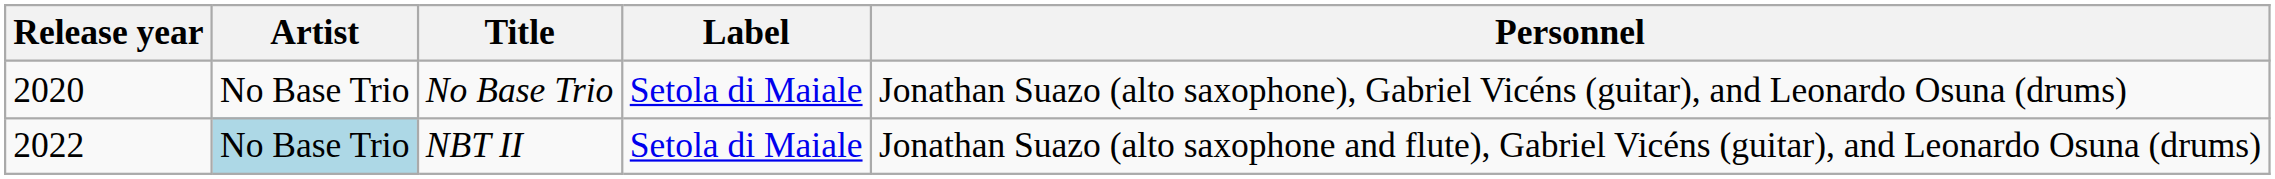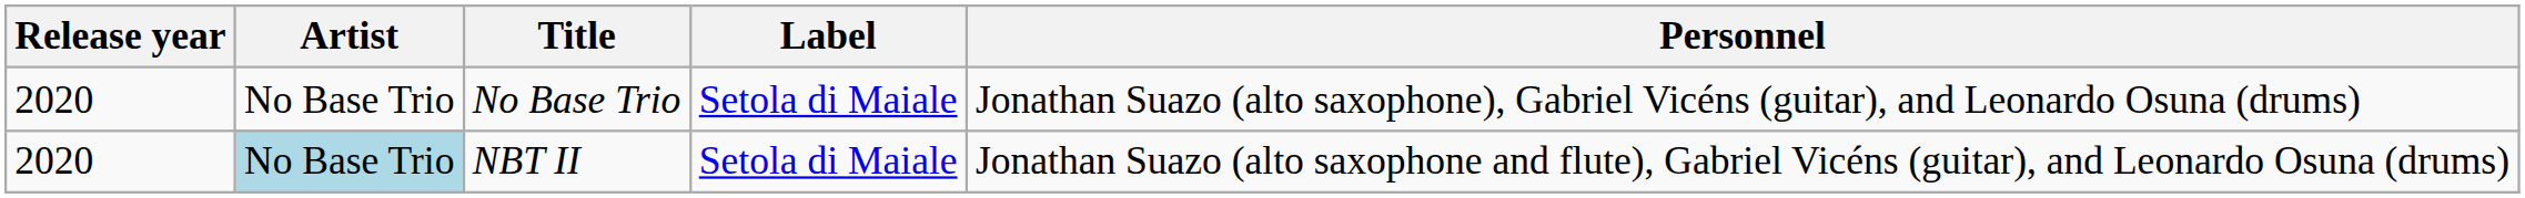 <table class="wikitable sortable">
 <tr>
 <th>Release year</th>
 <th>Artist</th>
 <th>Title</th>
 <th>Label</th>
 <th>Personnel</th>
 </tr>
 <tr>
 <td>2020</td>
 <td>No Base Trio</td>
 <td><em>No Base Trio</em></td>
 <td><a href='#'>Setola di Maiale</a></td>
 <td>Jonathan Suazo (alto saxophone), Gabriel Vicéns (guitar), and Leonardo Osuna (drums)</td>
 </tr>
 <tr>
-<td>2022</td>
+<td>2020</td>
 <td style="background: lightblue;">No Base Trio</td>
 <td><em>NBT II</em></td>
 <td><a href='#'>Setola di Maiale</a></td>
 <td>Jonathan Suazo (alto saxophone and flute), Gabriel Vicéns (guitar), and Leonardo Osuna (drums)</td>
 </tr>
 </table>
